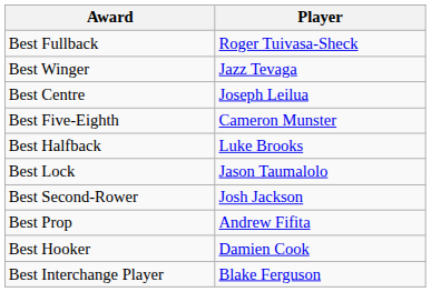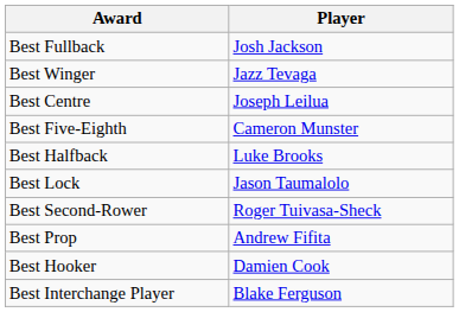 <table class="wikitable">
 <tr>
 <th width=200>Award</th>
 <th width=200 abbr="Player">Player</th>
 </tr>
 <tr>
 <td>Best Fullback</td>
-<td> <a href='#'>Roger Tuivasa-Sheck</a></td>
+<td> <a href='#'>Josh Jackson</a></td>
 </tr>
 <tr>
 <td>Best Winger</td>
 <td> <a href='#'>Jazz Tevaga</a></td>
 </tr>
 <tr>
 <td>Best Centre</td>
 <td> <a href='#'>Joseph Leilua</a></td>
 </tr>
 <tr>
 <td>Best Five-Eighth</td>
 <td> <a href='#'>Cameron Munster</a></td>
 </tr>
 <tr>
 <td>Best Halfback</td>
 <td> <a href='#'>Luke Brooks</a></td>
 </tr>
 <tr>
 <td>Best Lock</td>
 <td> <a href='#'>Jason Taumalolo</a></td>
 </tr>
 <tr>
 <td>Best Second-Rower</td>
-<td> <a href='#'>Josh Jackson</a></td>
+<td> <a href='#'>Roger Tuivasa-Sheck</a></td>
 </tr>
 <tr>
 <td>Best Prop</td>
 <td> <a href='#'>Andrew Fifita</a></td>
 </tr>
 <tr>
 <td>Best Hooker</td>
 <td> <a href='#'>Damien Cook</a></td>
 </tr>
 <tr>
 <td>Best Interchange Player</td>
 <td> <a href='#'>Blake Ferguson</a></td>
 </tr>
 </table>
